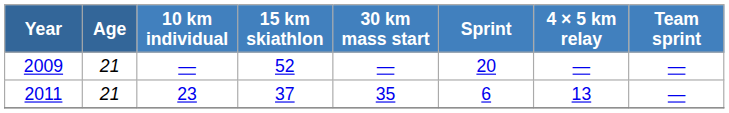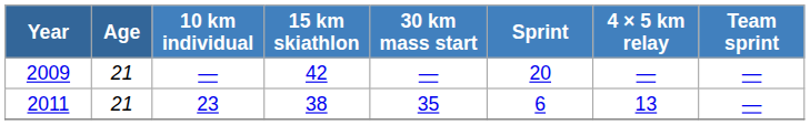 <table class="wikitable" style="font-size:95%; text-align:center; border:grey solid 1px; border-collapse:collapse; background:#ffffff;">
 <tr>
 <th style="background-color:#369; color:white; width:60px;"> Year </th>
 <th style="background-color:#369; color:white; width:40px;"> Age </th>
 <th style="background-color:#4180be; color:white; width:75px;"> 10 km <br> individual </th>
 <th style="background-color:#4180be; color:white; width:75px;"> 15 km <br> skiathlon </th>
 <th style="background-color:#4180be; color:white; width:75px;"> 30 km <br> mass start </th>
 <th style="background-color:#4180be; color:white; width:75px;"> Sprint </th>
 <th style="background-color:#4180be; color:white; width:75px;"> 4 × 5 km <br> relay </th>
 <th style="background-color:#4180be; color:white; width:75px;"> Team <br> sprint </th>
 </tr>
 <tr>
 <td><a href='#'>2009</a></td>
 <td><em>21</em></td>
 <td><a href='#'>—</a></td>
-<td><a href='#'>52</a></td>
+<td><a href='#'>42</a></td>
 <td><a href='#'>—</a></td>
 <td><a href='#'>20</a></td>
 <td><a href='#'>—</a></td>
 <td><a href='#'>—</a></td>
 </tr>
 <tr>
 <td><a href='#'>2011</a></td>
 <td><em>21</em></td>
 <td><a href='#'>23</a></td>
-<td><a href='#'>37</a></td>
+<td><a href='#'>38</a></td>
 <td><a href='#'>35</a></td>
 <td><a href='#'>6</a></td>
 <td><a href='#'>13</a></td>
 <td><a href='#'>—</a></td>
 </tr>
 <tr>
 </tr>
 </table>
